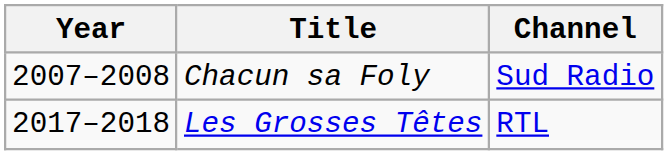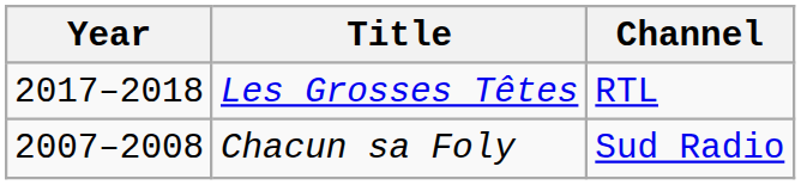 <table class="wikitable">
 <tr>
 <th>Year</th>
 <th>Title</th>
 <th>Channel</th>
 </tr>
 <tr>
+<td>2017–2018</td>
+<td><em><a href='#'>Les Grosses Têtes</a></em></td>
+<td><a href='#'>RTL</a></td>
+</tr>
+<tr>
 <td>2007–2008</td>
 <td><em>Chacun sa Foly</em></td>
 <td><a href='#'>Sud Radio</a></td>
 </tr>
-<tr>
-<td>2017–2018</td>
-<td><em><a href='#'>Les Grosses Têtes</a></em></td>
-<td><a href='#'>RTL</a></td>
-</tr>
 </table>
